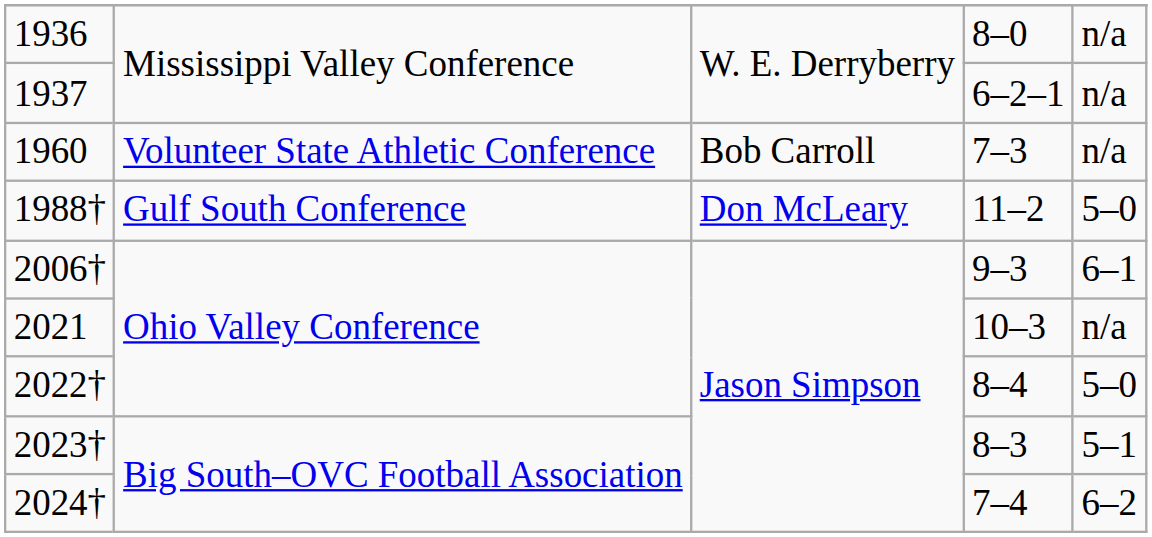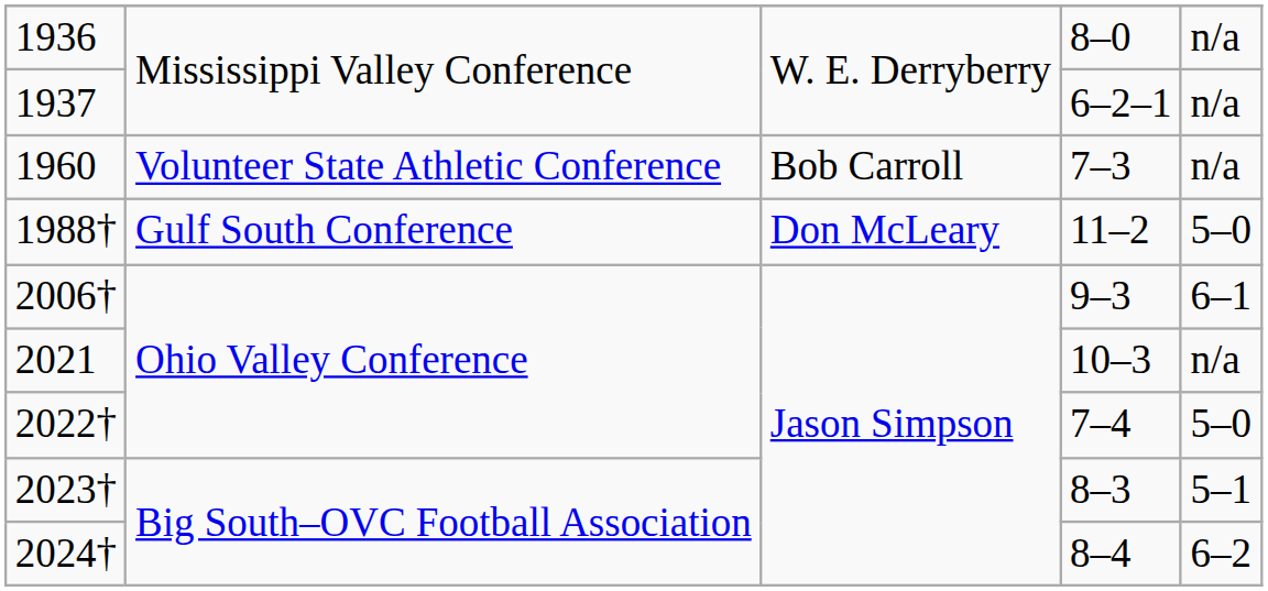 <table class="wikitable">
 <tr>
 </tr>
 <tr>
 <td>1936</td>
 <td rowspan="2">Mississippi Valley Conference</td>
 <td rowspan="2">W. E. Derryberry</td>
 <td>8–0</td>
 <td>n/a</td>
 </tr>
 <tr>
 <td>1937</td>
 <td>6–2–1</td>
 <td>n/a</td>
 </tr>
 <tr>
 <td>1960</td>
 <td><a href='#'>Volunteer State Athletic Conference</a></td>
 <td>Bob Carroll</td>
 <td>7–3</td>
 <td>n/a</td>
 </tr>
 <tr>
 <td>1988†</td>
 <td><a href='#'>Gulf South Conference</a></td>
 <td><a href='#'>Don McLeary</a></td>
 <td>11–2</td>
 <td>5–0</td>
 </tr>
 <tr>
 <td>2006†</td>
 <td rowspan="3"><a href='#'>Ohio Valley Conference</a></td>
 <td rowspan="5"><a href='#'>Jason Simpson</a></td>
 <td>9–3</td>
 <td>6–1</td>
 </tr>
 <tr>
 <td>2021</td>
 <td>10–3</td>
 <td>n/a</td>
 </tr>
 <tr>
 <td>2022†</td>
-<td>8–4</td>
+<td>7–4</td>
 <td>5–0</td>
 </tr>
 <tr>
 <td>2023†</td>
 <td rowspan=2><a href='#'>Big South–OVC Football Association</a></td>
 <td>8–3</td>
 <td>5–1</td>
 </tr>
 <tr>
 <td>2024†</td>
-<td>7–4</td>
+<td>8–4</td>
 <td>6–2</td>
 </tr>
 </table>
